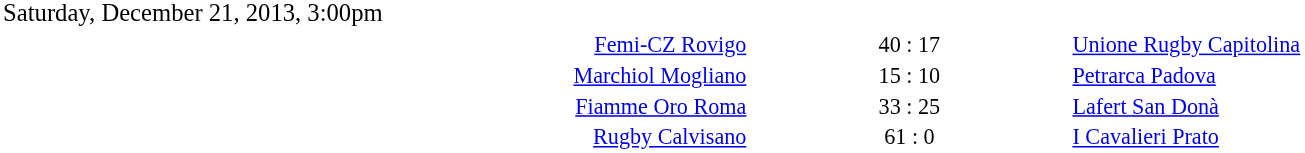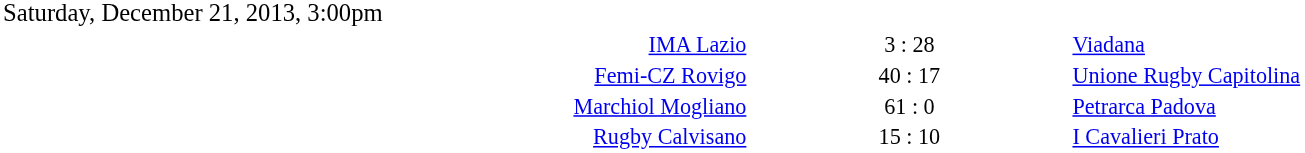 <table style="width:70%;" cellspacing="1">
 <tr>
 <th width=35%></th>
 <th width=15%></th>
 <th></th>
 </tr>
 <tr>
 <td>Saturday, December 21, 2013, 3:00pm</td>
 </tr>
 <tr style=font-size:90%>
+<td align=right><a href='#'>IMA Lazio</a></td>
+<td align=center>3 : 28</td>
+<td><a href='#'>Viadana</a></td>
+</tr>
+<tr style=font-size:90%>
 <td align=right><a href='#'>Femi-CZ Rovigo</a></td>
 <td align=center>40 : 17</td>
 <td><a href='#'>Unione Rugby Capitolina</a></td>
 </tr>
 <tr style=font-size:90%>
 <td align=right><a href='#'>Marchiol Mogliano</a></td>
-<td align=center>15 : 10</td>
+<td align=center>61 : 0</td>
 <td><a href='#'>Petrarca Padova</a></td>
 </tr>
 <tr style=font-size:90%>
-<td align=right><a href='#'>Fiamme Oro Roma</a></td>
-<td align=center>33 : 25</td>
-<td><a href='#'>Lafert San Donà</a></td>
-</tr>
-<tr style=font-size:90%>
 <td align=right><a href='#'>Rugby Calvisano</a></td>
-<td align=center>61 : 0</td>
+<td align=center>15 : 10</td>
 <td><a href='#'>I Cavalieri Prato</a></td>
 </tr>
 </table>
